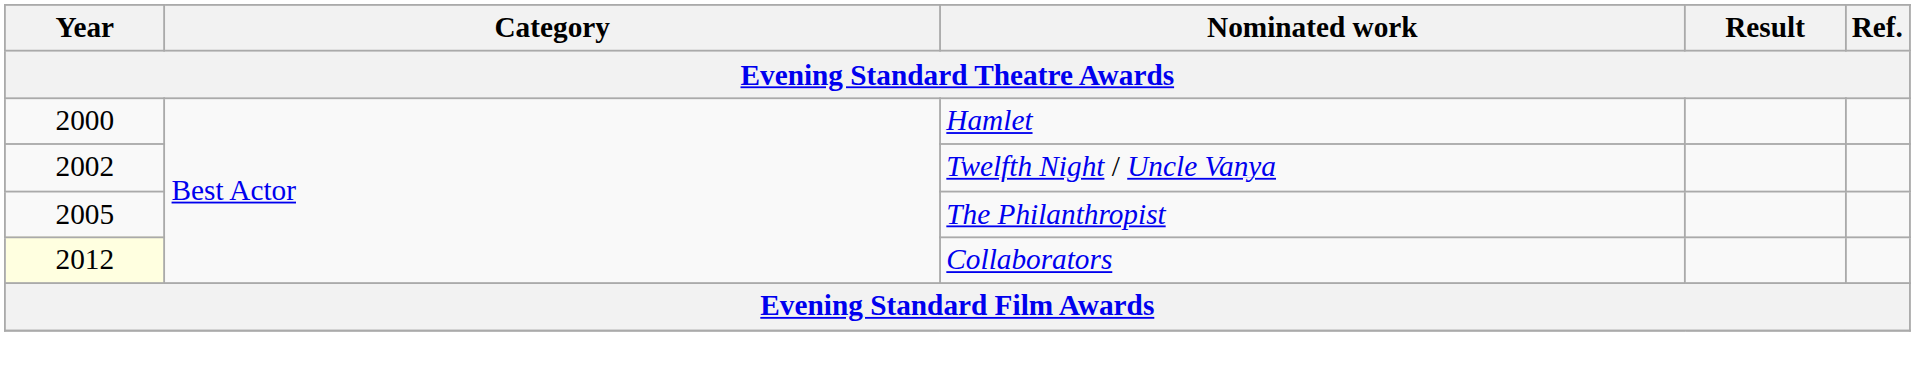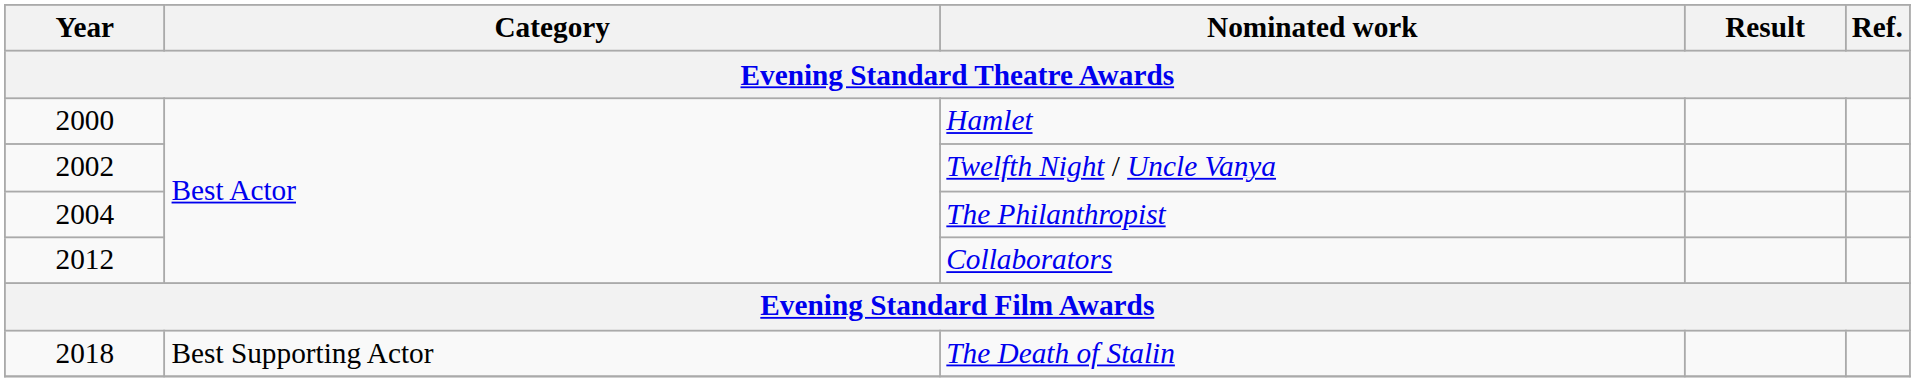 <table class=wikitable>
 <tr>
 <th scope="col" style="width:5em;">Year</th>
 <th scope="col" style="width:26em;">Category</th>
 <th scope="col" style="width:25em;">Nominated work</th>
 <th scope="col" style="width:5em;">Result</th>
 <th>Ref.</th>
 </tr>
 <tr>
 <th colspan=5><a href='#'>Evening Standard Theatre Awards</a></th>
 </tr>
 <tr>
 <td style="text-align:center;">2000</td>
 <td rowspan=4><a href='#'>Best Actor</a></td>
 <td><em><a href='#'>Hamlet</a></em></td>
 <td></td>
 <td></td>
 </tr>
 <tr>
 <td style="text-align:center;">2002</td>
 <td><em><a href='#'>Twelfth Night</a></em> / <em><a href='#'>Uncle Vanya</a></em></td>
 <td></td>
 <td></td>
 </tr>
 <tr>
-<td style="text-align:center;">2005</td>
+<td style="text-align:center;">2004</td>
 <td><em><a href='#'>The Philanthropist</a></em></td>
 <td></td>
 <td></td>
 </tr>
 <tr>
-<td style="background: lightyellow; text-align:center;">2012</td>
+<td style="text-align:center;">2012</td>
 <td><em><a href='#'>Collaborators</a></em></td>
 <td></td>
 <td></td>
 </tr>
 <tr>
 <th colspan=5><a href='#'>Evening Standard Film Awards</a></th>
 </tr>
 <tr>
+<td style="text-align:center;">2018</td>
+<td>Best Supporting Actor</td>
+<td><em><a href='#'>The Death of Stalin</a></em></td>
+<td></td>
+<td></td>
+</tr>
+<tr>
 </tr>
 </table>
